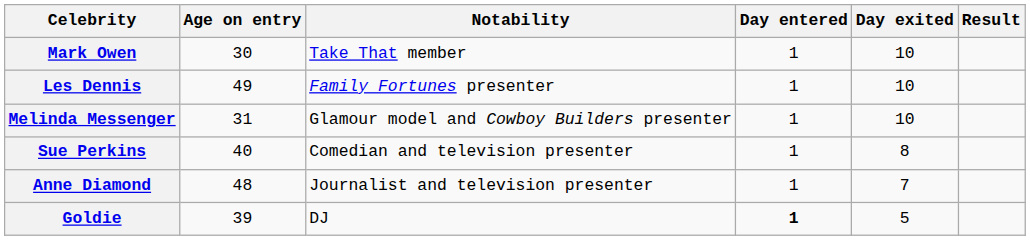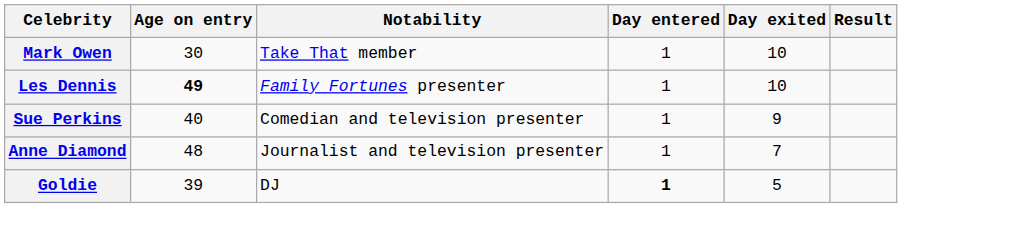 <table class="wikitable sortable" style="text-align:left; line-height:20px; width:auto;">
 <tr>
 <th scope="col">Celebrity</th>
 <th scope="col">Age on entry</th>
 <th scope="col">Notability</th>
 <th scope="col">Day entered</th>
 <th scope="col">Day exited</th>
 <th scope="col">Result</th>
 </tr>
 <tr>
 <th scope="row"><a href='#'>Mark Owen</a></th>
 <td align="center">30</td>
 <td><a href='#'>Take That</a> member</td>
 <td align="center">1</td>
 <td align="center">10</td>
 <td></td>
 </tr>
 <tr>
 <th scope="row"><a href='#'>Les Dennis</a></th>
-<td align="center">49</td>
+<td align="center"><strong>49</strong></td>
 <td><em><a href='#'>Family Fortunes</a></em> presenter</td>
-<td align="center">1</td>
-<td align="center">10</td>
-<td></td>
-</tr>
-<tr>
-<th scope="row"><a href='#'>Melinda Messenger</a></th>
-<td align="center">31</td>
-<td>Glamour model and <em>Cowboy Builders</em> presenter</td>
 <td align="center">1</td>
 <td align="center">10</td>
 <td></td>
 </tr>
 <tr>
 <th scope="row"><a href='#'>Sue Perkins</a></th>
 <td align="center">40</td>
 <td>Comedian and television presenter</td>
 <td align="center">1</td>
-<td align="center">8</td>
+<td align="center">9</td>
 <td></td>
 </tr>
 <tr>
 <th scope="row"><a href='#'>Anne Diamond</a></th>
 <td align="center">48</td>
 <td>Journalist and television presenter</td>
 <td align="center">1</td>
 <td align="center">7</td>
 <td></td>
 </tr>
 <tr>
 <th scope="row"><a href='#'>Goldie</a></th>
 <td align="center">39</td>
 <td>DJ</td>
 <td align="center"><strong>1</strong></td>
 <td align="center">5</td>
 <td></td>
 </tr>
 </table>
